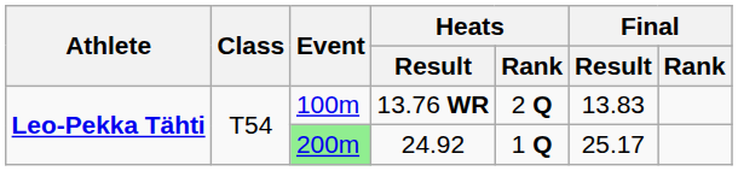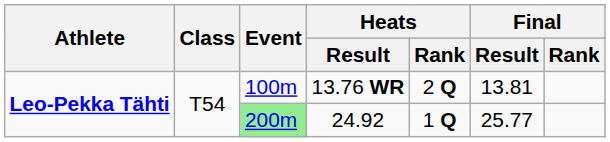 <table class=wikitable style="font-size:90%">
 <tr>
 <th rowspan="2">Athlete</th>
 <th rowspan="2">Class</th>
 <th rowspan="2">Event</th>
 <th colspan="2">Heats</th>
 <th colspan="2">Final</th>
 </tr>
 <tr>
 <th>Result</th>
 <th>Rank</th>
 <th>Result</th>
 <th>Rank</th>
 </tr>
 <tr>
 <td rowspan="2"><strong><a href='#'>Leo-Pekka Tähti</a></strong></td>
 <td rowspan="2" style="text-align:center;">T54</td>
 <td><a href='#'>100m</a></td>
 <td style="text-align:center;">13.76 <strong>WR</strong></td>
 <td style="text-align:center;">2 <strong>Q</strong></td>
-<td style="text-align:center;">13.83</td>
+<td style="text-align:center;">13.81</td>
 <td style="text-align:center;"></td>
 </tr>
 <tr>
 <td style="background: lightgreen;"><a href='#'>200m</a></td>
 <td style="text-align:center;">24.92</td>
 <td style="text-align:center;">1 <strong>Q</strong></td>
-<td style="text-align:center;">25.17</td>
+<td style="text-align:center;">25.77</td>
 <td style="text-align:center;"></td>
 </tr>
 </table>
